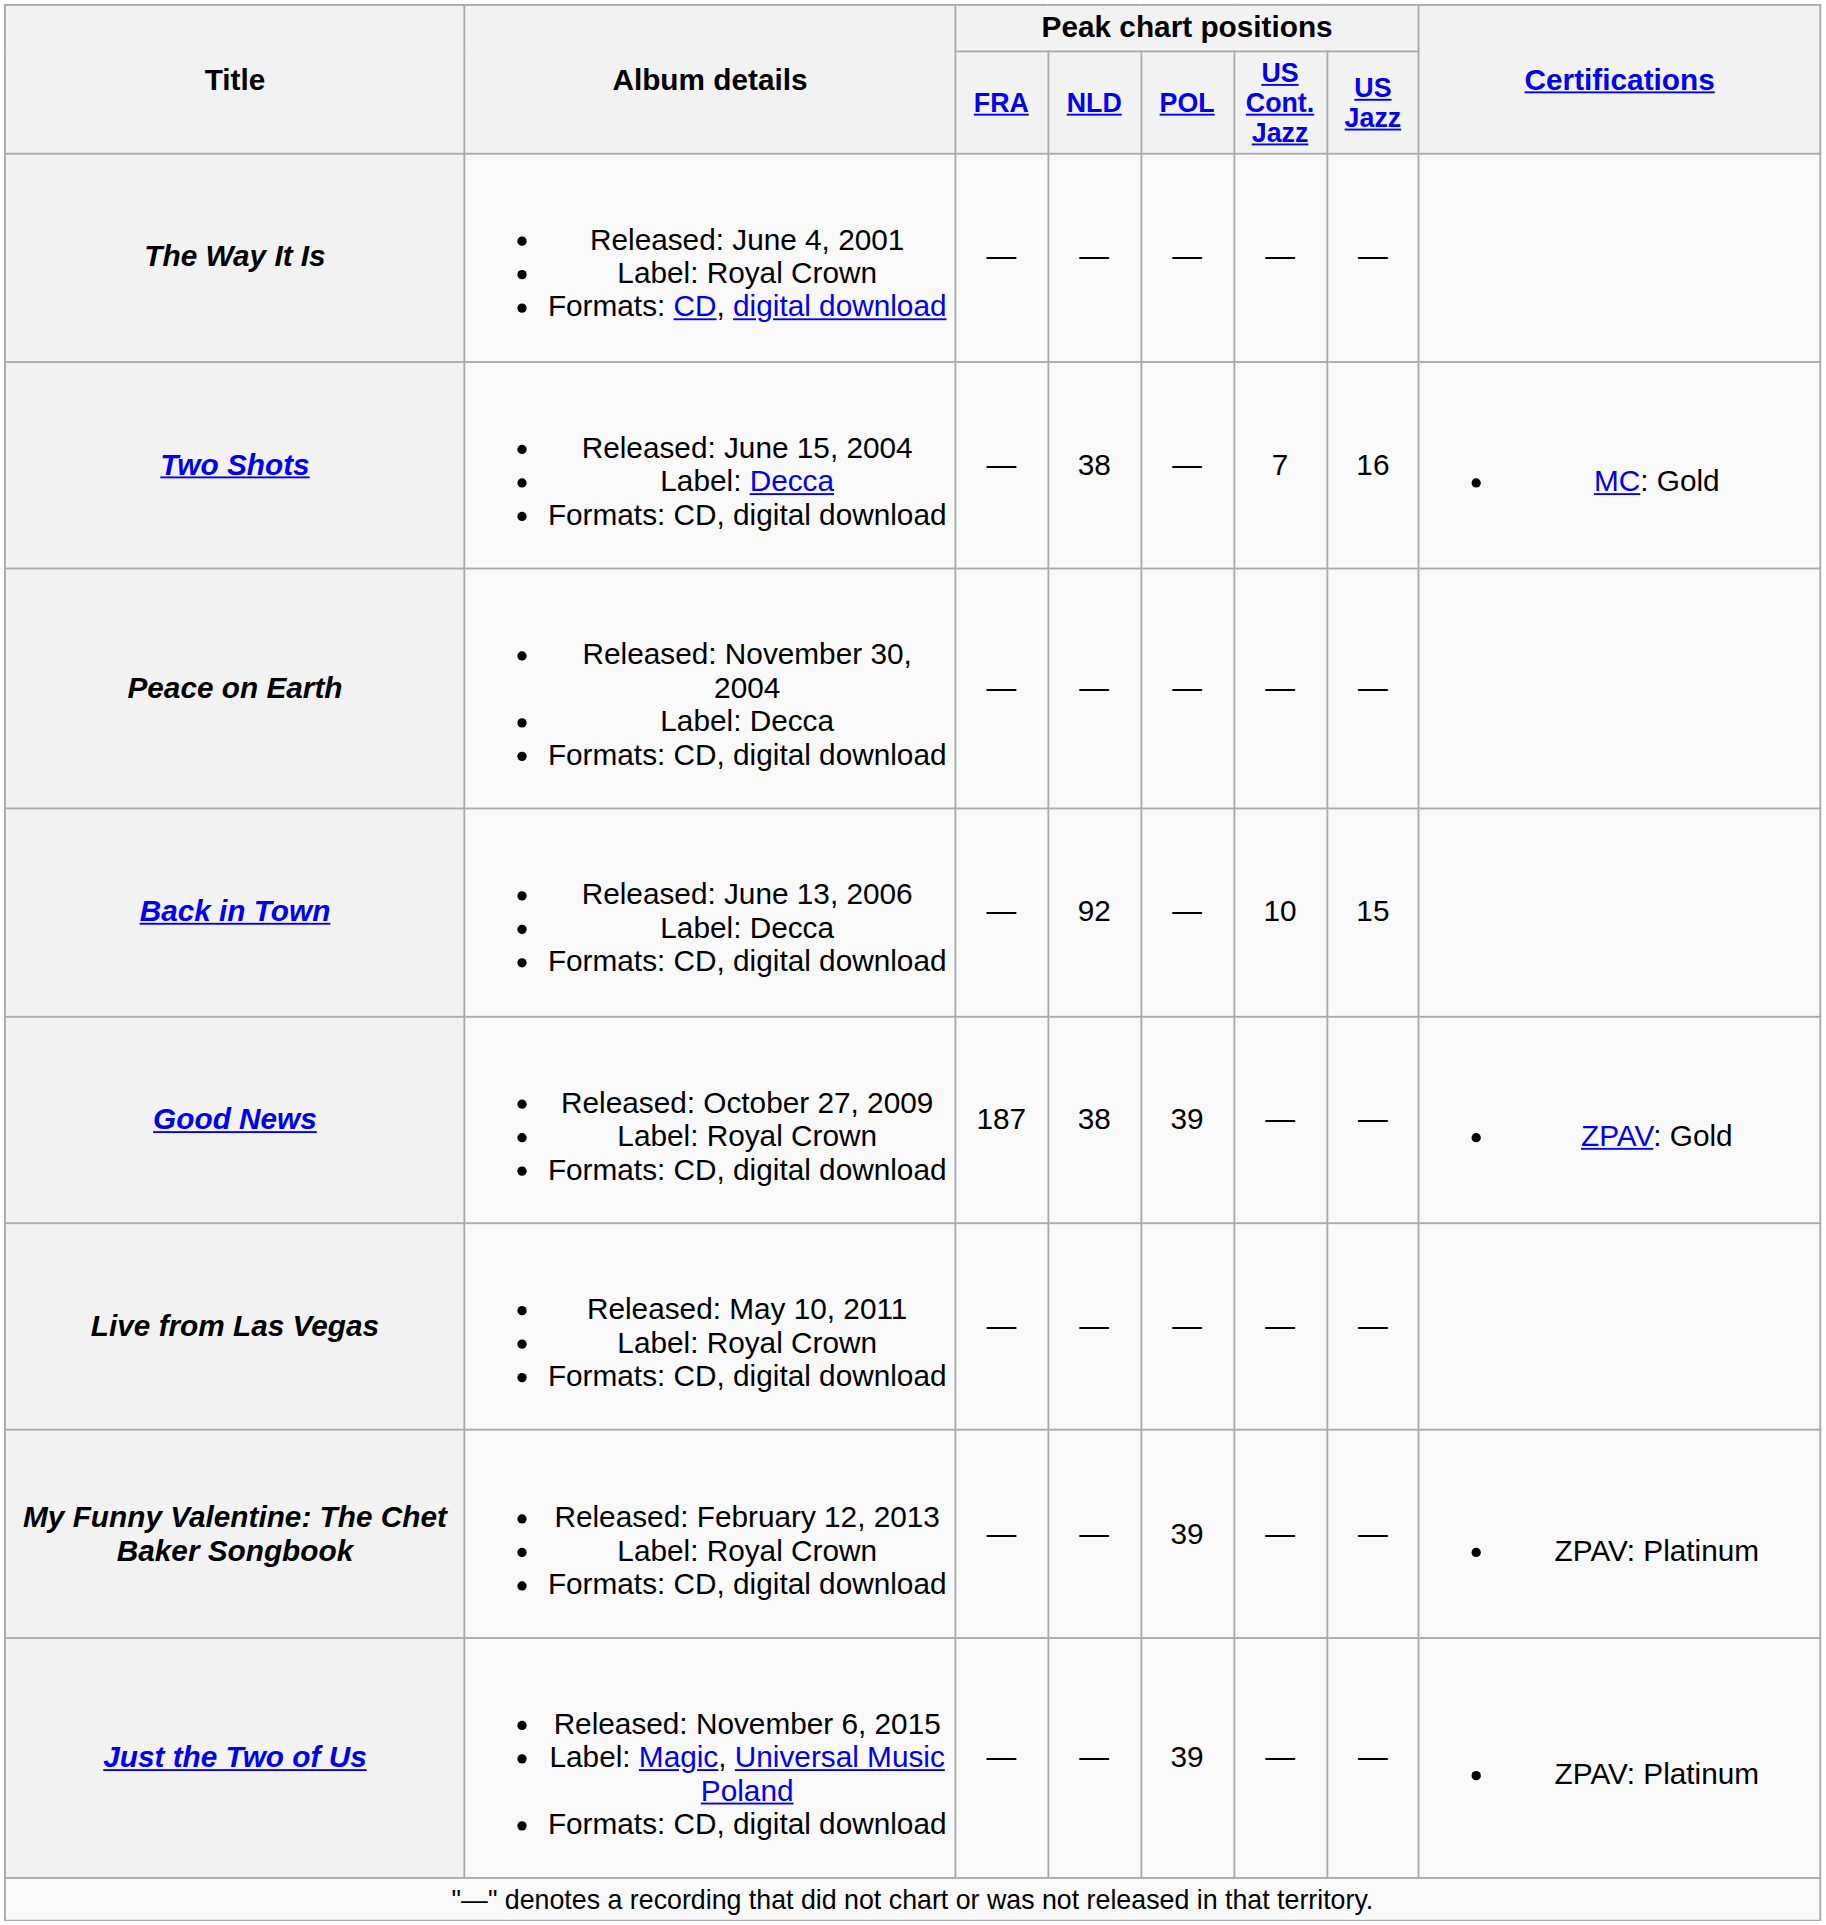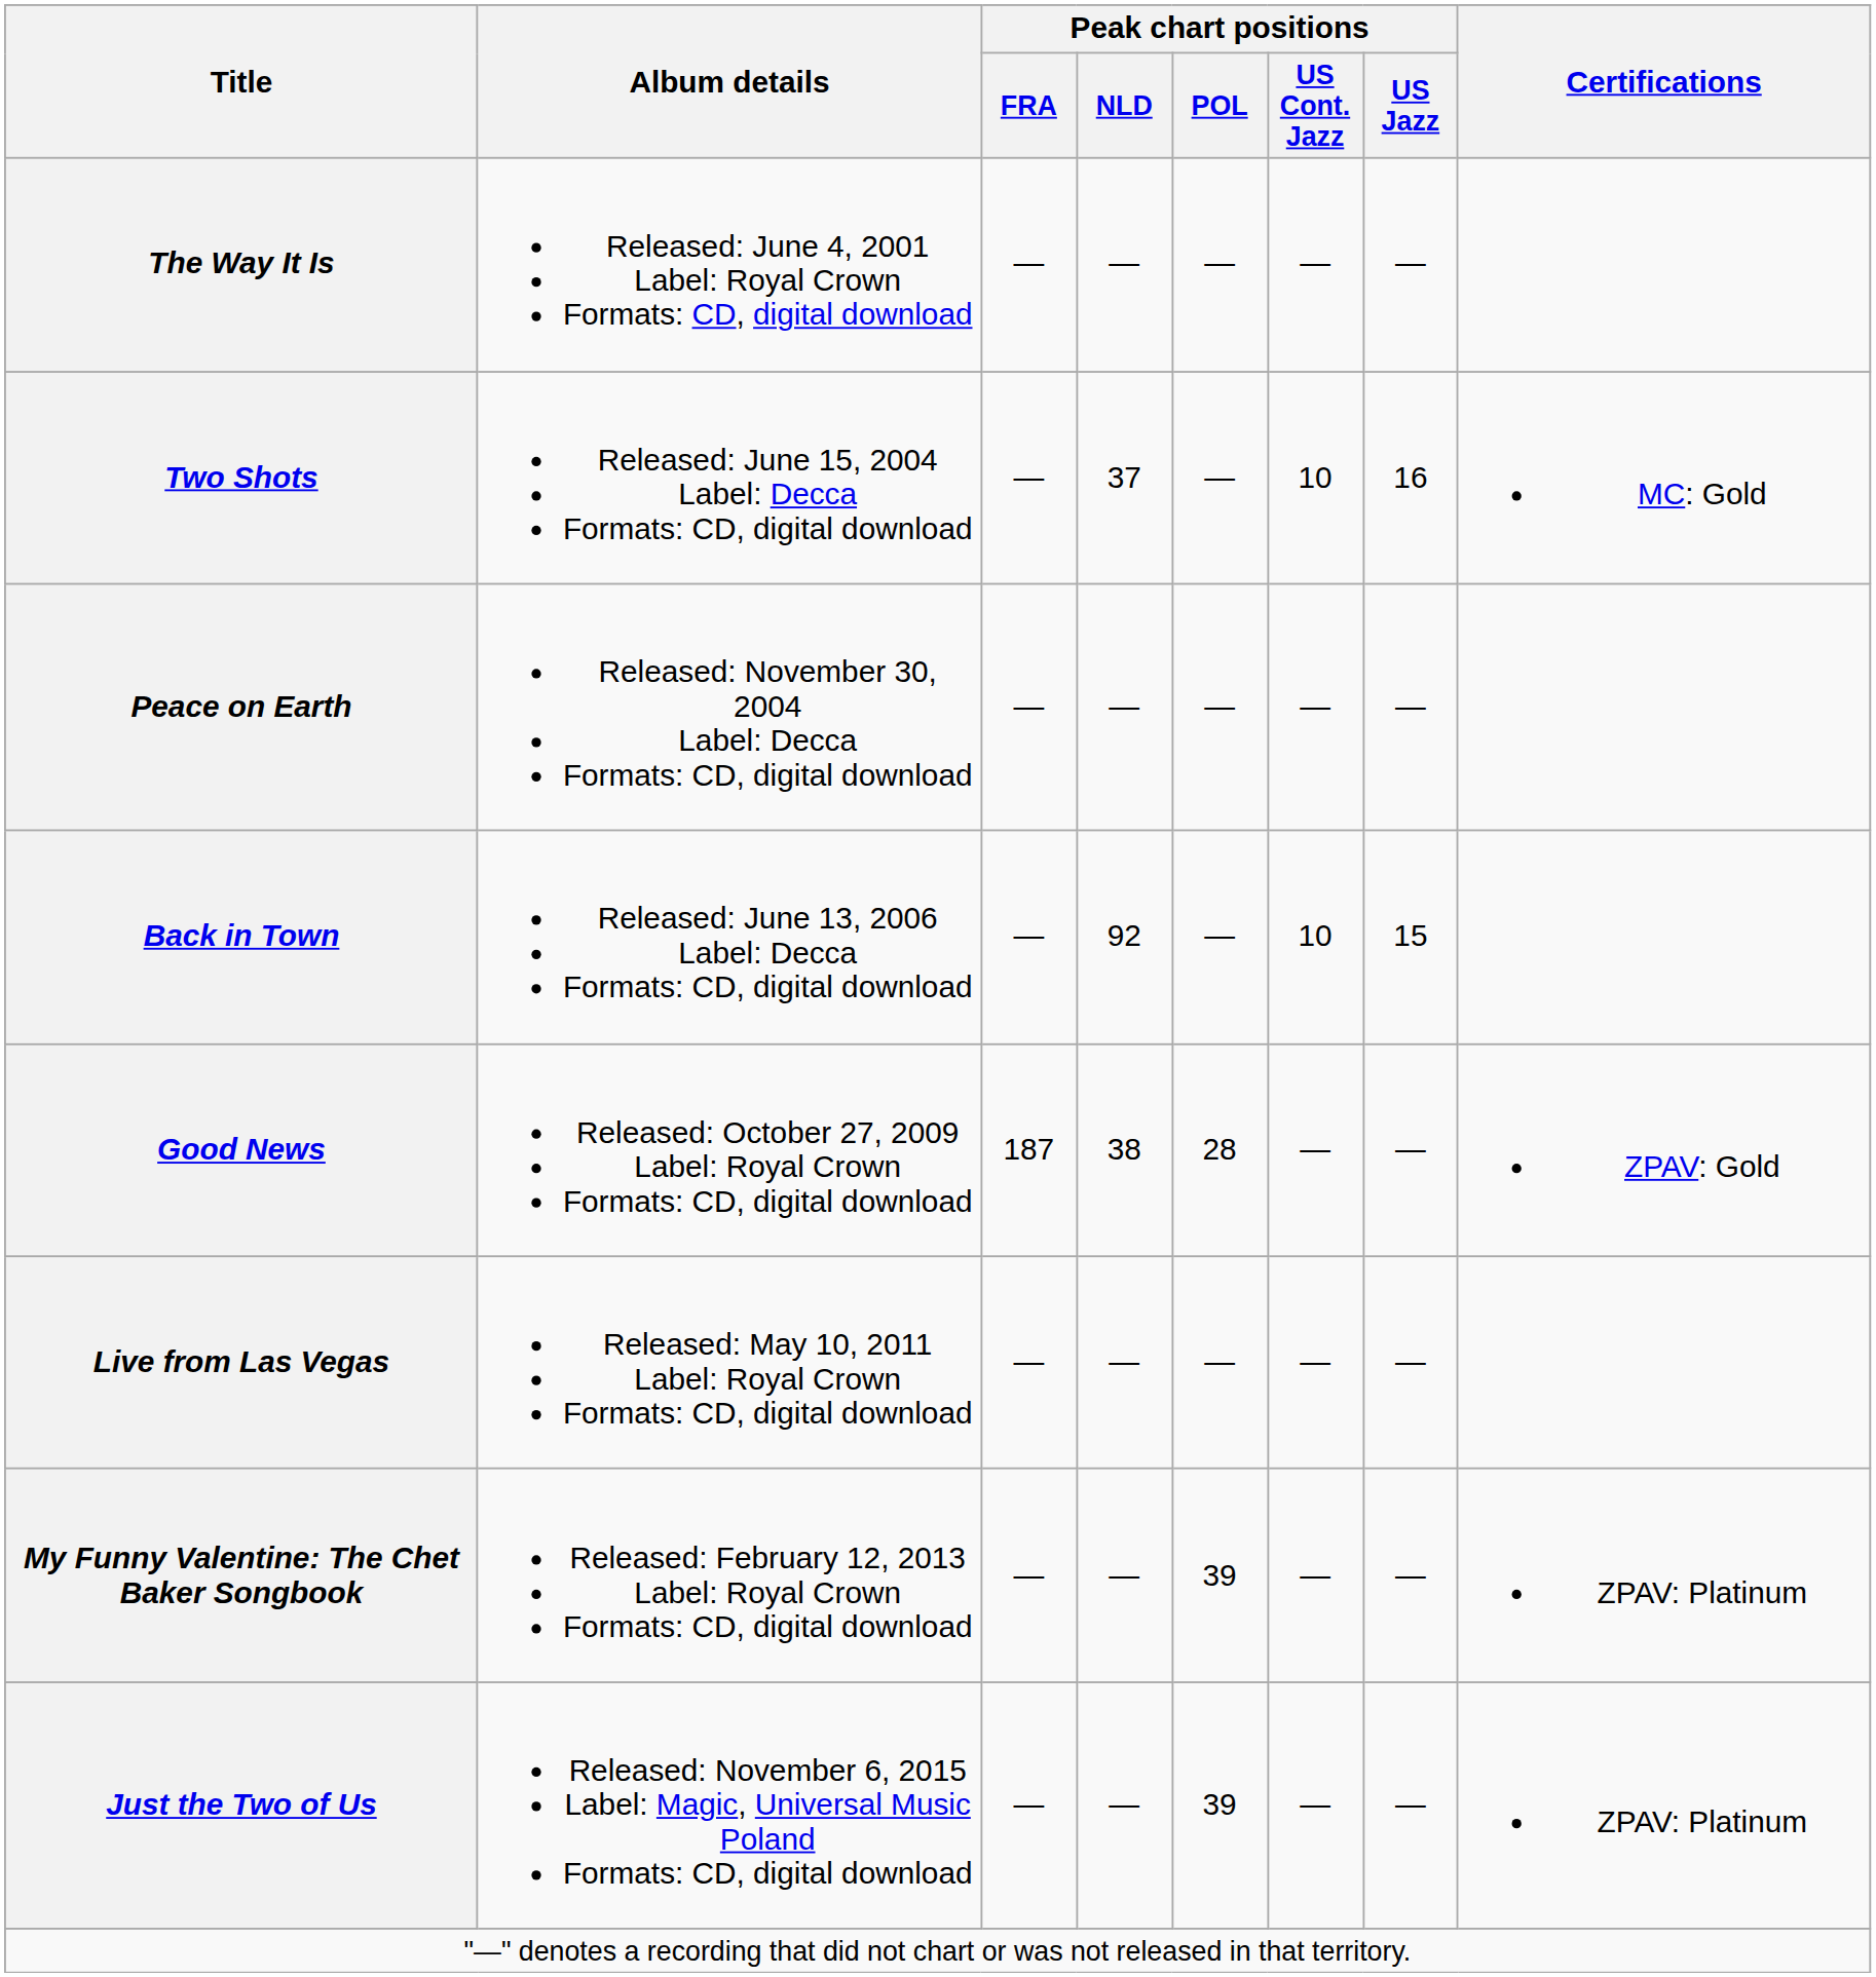 <table class="wikitable plainrowheaders" style="text-align:center;">
 <tr>
 <th scope="col" rowspan="2" style="width:15em;">Title</th>
 <th scope="col" rowspan="2" style="width:16em;">Album details</th>
 <th scope="col" colspan="5">Peak chart positions</th>
 <th scope="col" rowspan="2" style="width:13em;"><a href='#'>Certifications</a></th>
 </tr>
 <tr>
 <th scope="col" style="width:3em;font-size:90%;"><a href='#'>FRA</a><br></th>
 <th scope="col" style="width:3em;font-size:90%;"><a href='#'>NLD</a><br></th>
 <th scope="col" style="width:3em;font-size:90%;"><a href='#'>POL</a><br></th>
 <th scope="col" style="width:3em;font-size:90%;"><a href='#'>US<br>Cont.<br>Jazz</a><br></th>
 <th scope="col" style="width:3em;font-size:90%;"><a href='#'>US<br>Jazz</a><br></th>
 </tr>
 <tr>
 <th scope="row"><em>The Way It Is</em></th>
 <td><br><ul><li>Released: June 4, 2001</li><li>Label: Royal Crown</li><li>Formats: <a href='#'>CD</a>, <a href='#'>digital download</a></li></ul></td>
 <td>—</td>
 <td>—</td>
 <td>—</td>
 <td>—</td>
 <td>—</td>
 <td></td>
 </tr>
 <tr>
 <th scope="row"><em><a href='#'>Two Shots</a></em></th>
 <td><br><ul><li>Released: June 15, 2004</li><li>Label: <a href='#'>Decca</a></li><li>Formats: CD, digital download</li></ul></td>
 <td>—</td>
-<td>38</td>
+<td>37</td>
 <td>—</td>
-<td>7</td>
+<td>10</td>
 <td>16</td>
 <td><br><ul><li><a href='#'>MC</a>: Gold</li></ul></td>
 </tr>
 <tr>
 <th scope="row"><em>Peace on Earth</em></th>
 <td><br><ul><li>Released: November 30, 2004</li><li>Label: Decca</li><li>Formats: CD, digital download</li></ul></td>
 <td>—</td>
 <td>—</td>
 <td>—</td>
 <td>—</td>
 <td>—</td>
 <td></td>
 </tr>
 <tr>
 <th scope="row"><em><a href='#'>Back in Town</a></em></th>
 <td><br><ul><li>Released: June 13, 2006</li><li>Label: Decca</li><li>Formats: CD, digital download</li></ul></td>
 <td>—</td>
 <td>92</td>
 <td>—</td>
 <td>10</td>
 <td>15</td>
 <td></td>
 </tr>
 <tr>
 <th scope="row"><em><a href='#'>Good News</a></em></th>
 <td><br><ul><li>Released: October 27, 2009</li><li>Label: Royal Crown</li><li>Formats: CD, digital download</li></ul></td>
 <td>187</td>
 <td>38</td>
-<td>39</td>
+<td>28</td>
 <td>—</td>
 <td>—</td>
 <td><br><ul><li><a href='#'>ZPAV</a>: Gold</li></ul></td>
 </tr>
 <tr>
 <th scope="row"><em>Live from Las Vegas</em></th>
 <td><br><ul><li>Released: May 10, 2011</li><li>Label: Royal Crown</li><li>Formats: CD, digital download</li></ul></td>
 <td>—</td>
 <td>—</td>
 <td>—</td>
 <td>—</td>
 <td>—</td>
 <td></td>
 </tr>
 <tr>
 <th scope="row"><em>My Funny Valentine: The Chet Baker Songbook</em></th>
 <td><br><ul><li>Released: February 12, 2013</li><li>Label: Royal Crown</li><li>Formats: CD, digital download</li></ul></td>
 <td>—</td>
 <td>—</td>
 <td>39</td>
 <td>—</td>
 <td>—</td>
 <td><br><ul><li>ZPAV: Platinum</li></ul></td>
 </tr>
 <tr>
 <th scope="row"><em><a href='#'>Just the Two of Us</a></em> <br></th>
 <td><br><ul><li>Released: November 6, 2015</li><li>Label: <a href='#'>Magic</a>, <a href='#'>Universal Music Poland</a></li><li>Formats: CD, digital download</li></ul></td>
 <td>—</td>
 <td>—</td>
 <td>39</td>
 <td>—</td>
 <td>—</td>
 <td><br><ul><li>ZPAV: Platinum</li></ul></td>
 </tr>
 <tr>
 <td colspan="8" style="font-size:90%">"—" denotes a recording that did not chart or was not released in that territory.</td>
 </tr>
 </table>
